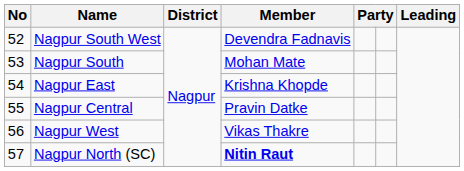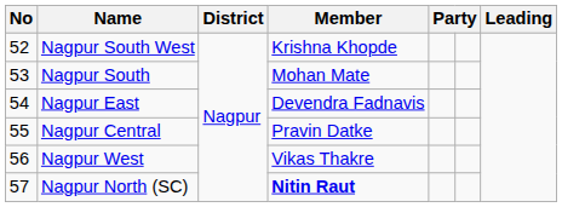 <table class="wikitable">
 <tr>
 <th>No</th>
 <th>Name</th>
 <th>District</th>
 <th>Member</th>
 <th colspan="2">Party</th>
 <th colspan=2>Leading<br></th>
 </tr>
 <tr>
 <td>52</td>
 <td><a href='#'>Nagpur South West</a></td>
 <td rowspan="6"><a href='#'>Nagpur</a></td>
-<td><a href='#'>Devendra Fadnavis</a></td>
+<td><a href='#'>Krishna Khopde</a></td>
 <td></td>
 <td></td>
 </tr>
 <tr>
 <td>53</td>
 <td><a href='#'>Nagpur South</a></td>
 <td><a href='#'>Mohan Mate</a></td>
 <td></td>
 <td></td>
 </tr>
 <tr>
 <td>54</td>
 <td><a href='#'>Nagpur East</a></td>
-<td><a href='#'>Krishna Khopde</a></td>
+<td><a href='#'>Devendra Fadnavis</a></td>
 <td></td>
 <td></td>
 </tr>
 <tr>
 <td>55</td>
 <td><a href='#'>Nagpur Central</a></td>
 <td><a href='#'>Pravin Datke</a></td>
 <td></td>
 <td></td>
 </tr>
 <tr>
 <td>56</td>
 <td><a href='#'>Nagpur West</a></td>
 <td><a href='#'>Vikas Thakre</a></td>
 <td></td>
 <td></td>
 </tr>
 <tr>
 <td>57</td>
 <td><a href='#'>Nagpur North</a> (SC)</td>
 <td><strong><a href='#'>Nitin Raut</a></strong></td>
 <td></td>
 <td></td>
 </tr>
 </table>
